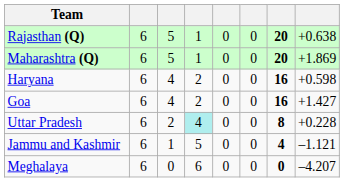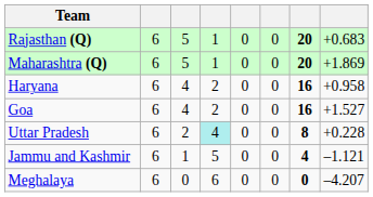 <table class="wikitable" style="text-align:center">
 <tr>
 <th style="width:140px;">Team</th>
 <th style="width:25px;"></th>
 <th style="width:25px;"></th>
 <th style="width:25px;"></th>
 <th style="width:25px;"></th>
 <th style="width:25px;"></th>
 <th style="width:25px;"></th>
 <th style="width:40px;"></th>
 </tr>
 <tr style="background:#cfc;">
 <td style="text-align:left"><a href='#'>Rajasthan</a> <strong>(Q)</strong></td>
 <td>6</td>
 <td>5</td>
 <td>1</td>
 <td>0</td>
 <td>0</td>
 <td><strong>20</strong></td>
-<td>+0.638</td>
+<td>+0.683</td>
 </tr>
 <tr style="background:#cfc;">
 <td style="text-align:left"><a href='#'>Maharashtra</a> <strong>(Q)</strong></td>
 <td>6</td>
 <td>5</td>
 <td>1</td>
 <td>0</td>
 <td>0</td>
 <td><strong>20</strong></td>
 <td>+1.869</td>
 </tr>
 <tr>
 <td style="text-align:left"><a href='#'>Haryana</a></td>
 <td>6</td>
 <td>4</td>
 <td>2</td>
 <td>0</td>
 <td>0</td>
 <td><strong>16</strong></td>
-<td>+0.598</td>
+<td>+0.958</td>
 </tr>
 <tr>
 <td style="text-align:left"><a href='#'>Goa</a></td>
 <td>6</td>
 <td>4</td>
 <td>2</td>
 <td>0</td>
 <td>0</td>
 <td><strong>16</strong></td>
-<td>+1.427</td>
+<td>+1.527</td>
 </tr>
 <tr>
 <td style="text-align:left"><a href='#'>Uttar Pradesh</a></td>
 <td>6</td>
 <td>2</td>
 <td style="background: paleturquoise;">4</td>
 <td>0</td>
 <td>0</td>
 <td><strong>8</strong></td>
 <td>+0.228</td>
 </tr>
 <tr>
 <td style="text-align:left"><a href='#'>Jammu and Kashmir</a></td>
 <td>6</td>
 <td>1</td>
 <td>5</td>
 <td>0</td>
 <td>0</td>
 <td><strong>4</strong></td>
 <td>–1.121</td>
 </tr>
 <tr>
 <td style="text-align:left"><a href='#'>Meghalaya</a></td>
 <td>6</td>
 <td>0</td>
 <td>6</td>
 <td>0</td>
 <td>0</td>
 <td><strong>0</strong></td>
 <td>–4.207</td>
 </tr>
 </table>
